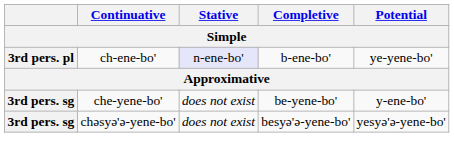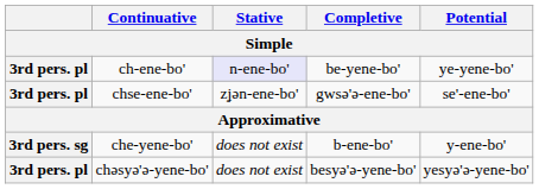 <table class="wikitable">
 <tr>
 <th colspan=1></th>
 <th align="center"><a href='#'>Continuative</a></th>
 <th align="center"><a href='#'>Stative</a></th>
 <th align="center"><a href='#'>Completive</a></th>
 <th align="center"><a href='#'>Potential</a></th>
 </tr>
 <tr>
 <th rowspan=1 colspan=5>Simple</th>
 </tr>
 <tr>
 <th rowspan=1>3rd pers. pl</th>
 <td align="center">ch-ene-bo'</td>
 <td align="center" style="background: lavender;">n-ene-bo'</td>
-<td align="center">b-ene-bo'</td>
+<td align="center">be-yene-bo'</td>
 <td align="center">ye-yene-bo'</td>
+</tr>
+<tr>
+<th rowspan=1>3rd pers. pl</th>
+<td align="center">chse-ene-bo'</td>
+<td align="center">zʝən-ene-bo'</td>
+<td align="center">gwsə'ə-ene-bo'</td>
+<td align="center">se'-ene-bo'</td>
 </tr>
 <tr>
 <th rowspan=1 colspan=5>Approximative</th>
 </tr>
 <tr>
 <th rowspan=1>3rd pers. sg</th>
 <td align="center">che-yene-bo'</td>
 <td align="center"><em>does not exist</em></td>
-<td align="center">be-yene-bo'</td>
+<td align="center">b-ene-bo'</td>
 <td align="center">y-ene-bo'</td>
 </tr>
 <tr>
-<th rowspan=1>3rd pers. sg</th>
+<th rowspan=1>3rd pers. pl</th>
 <td align="center">chəsyə'ə-yene-bo'</td>
 <td align="center"><em>does not exist</em></td>
 <td align="center">besyə'ə-yene-bo'</td>
 <td align-"center">yesyə'ə-yene-bo'</td>
 </tr>
 </table>
